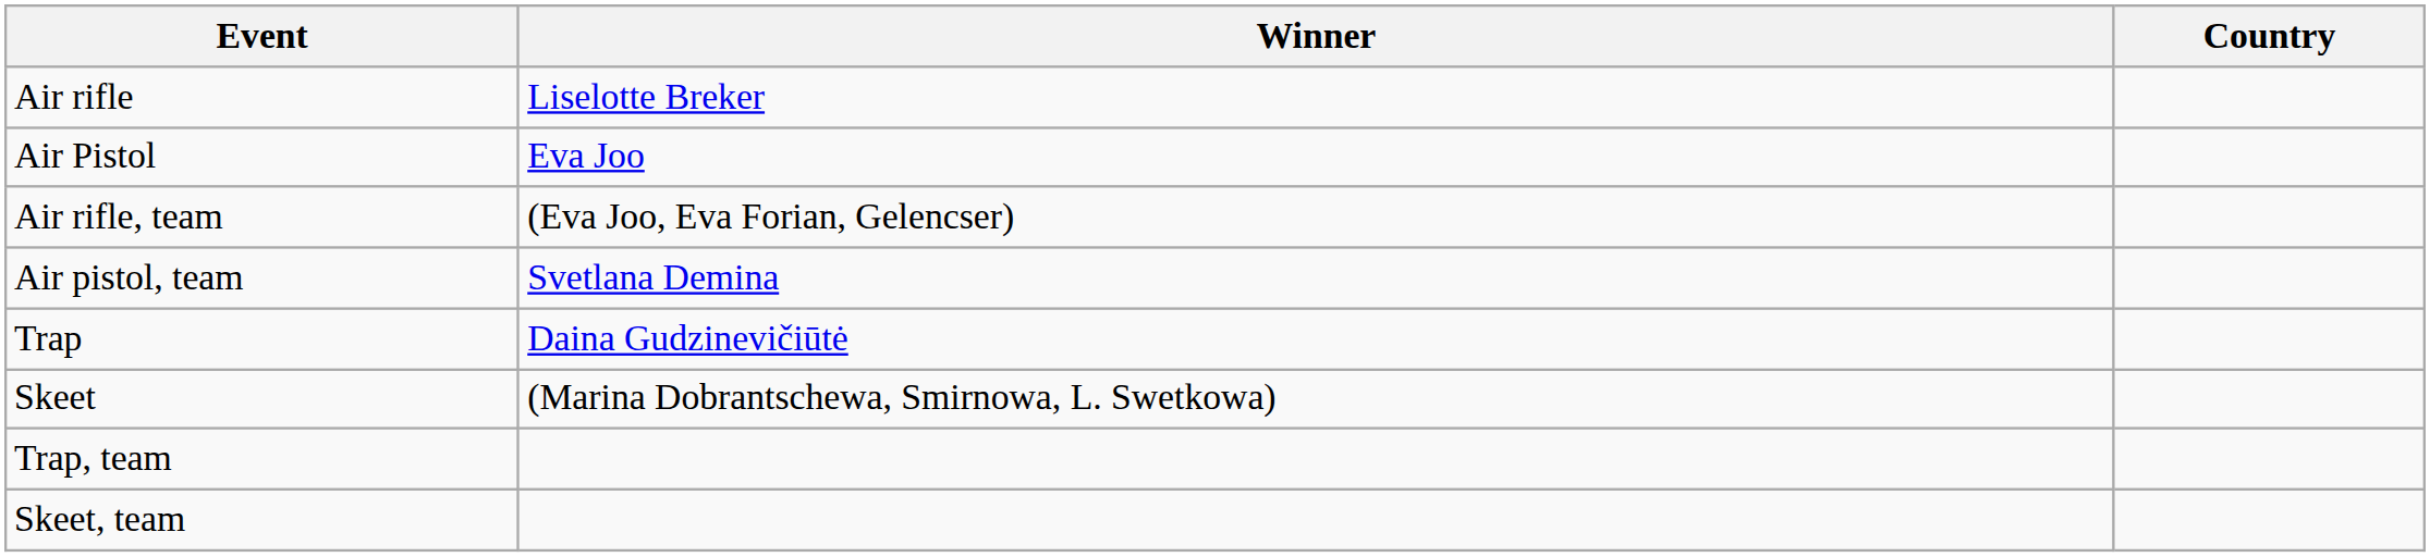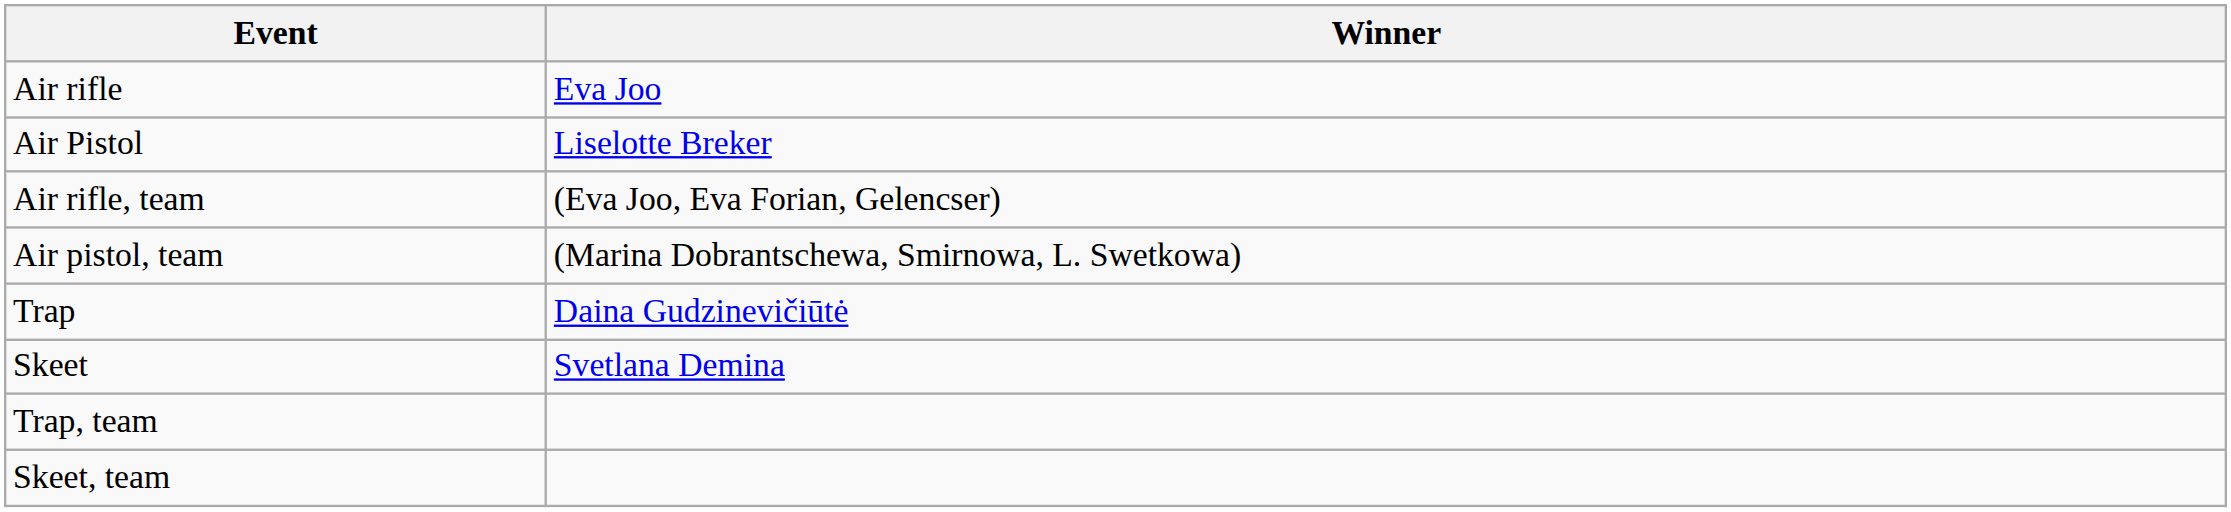 <table class="wikitable sortable" width=60% style="font-size:90%; text-align:left;">
 <tr>
 <th>Event</th>
 <th>Winner</th>
-<th>Country</th>
 </tr>
 <tr>
 <td>Air rifle</td>
-<td><a href='#'>Liselotte Breker</a></td>
-<td></td>
+<td><a href='#'>Eva Joo</a></td>
 </tr>
 <tr>
 <td>Air Pistol</td>
-<td><a href='#'>Eva Joo</a></td>
-<td></td>
+<td><a href='#'>Liselotte Breker</a></td>
 </tr>
 <tr>
 <td>Air rifle, team</td>
 <td>(Eva Joo, Eva Forian, Gelencser)</td>
-<td></td>
 </tr>
 <tr>
 <td>Air pistol, team</td>
-<td><a href='#'>Svetlana Demina</a></td>
-<td></td>
+<td>(Marina Dobrantschewa, Smirnowa, L. Swetkowa)</td>
 </tr>
 <tr>
 <td>Trap</td>
 <td><a href='#'>Daina Gudzinevičiūtė</a></td>
-<td></td>
 </tr>
 <tr>
 <td>Skeet</td>
-<td>(Marina Dobrantschewa, Smirnowa, L. Swetkowa)</td>
-<td></td>
+<td><a href='#'>Svetlana Demina</a></td>
 </tr>
 <tr>
 <td>Trap, team</td>
-<td></td>
 <td></td>
 </tr>
 <tr>
 <td>Skeet, team</td>
 <td></td>
-<td></td>
 </tr>
 </table>
